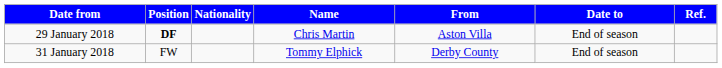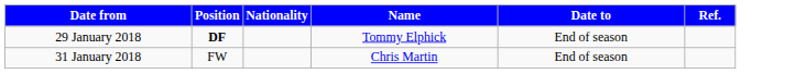 <table class="wikitable" style="text-align:center; font-size:90%; ">
 <tr>
 <th style="background:#00f; color:white; width:200px;">Date from</th>
 <th style="background:#00f; color:white; width:50px;">Position</th>
 <th style="background:#00f; color:white; width:50px;">Nationality</th>
 <th style="background:#00f; color:white; width:200px;">Name</th>
-<th style="background:#00f; color:white; width:200px;">From</th>
 <th style="background:#00f; color:white; width:200px;">Date to</th>
 <th style="background:#00f; color:white; width:50px;">Ref.</th>
 </tr>
 <tr>
 <td>29 January 2018</td>
 <td><strong>DF</strong></td>
 <td></td>
-<td><a href='#'>Chris Martin</a></td>
-<td><a href='#'>Aston Villa</a></td>
+<td><a href='#'>Tommy Elphick</a></td>
 <td>End of season</td>
 <td></td>
 </tr>
 <tr>
 <td>31 January 2018</td>
 <td>FW</td>
 <td></td>
-<td><a href='#'>Tommy Elphick</a></td>
-<td><a href='#'>Derby County</a></td>
+<td><a href='#'>Chris Martin</a></td>
 <td>End of season</td>
 <td></td>
 </tr>
 </table>
